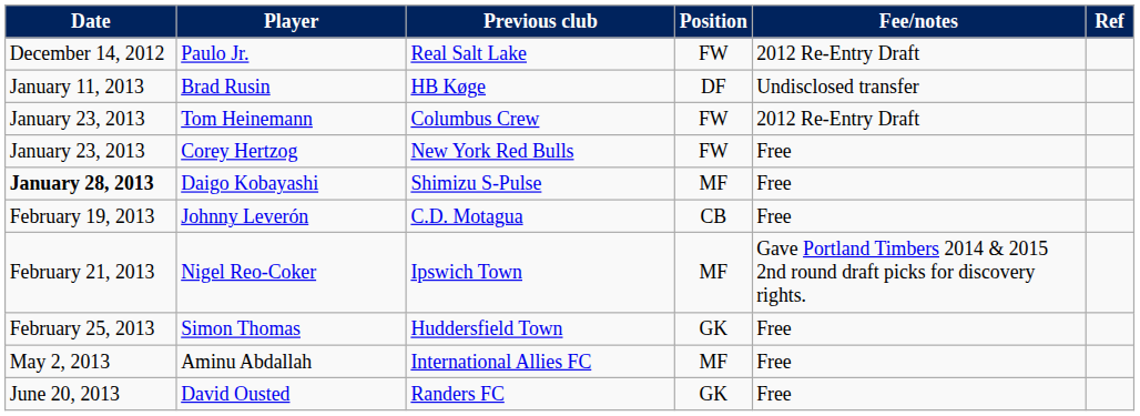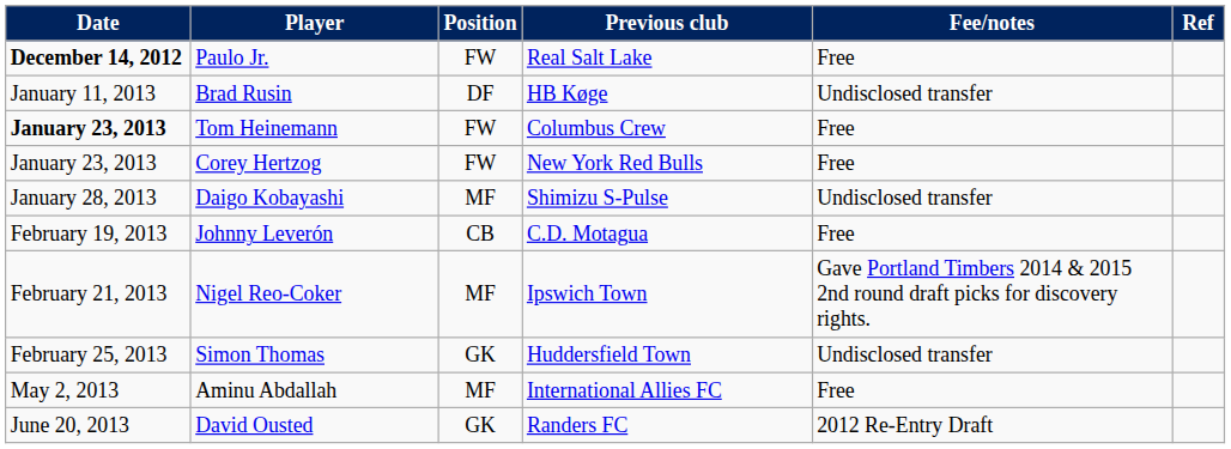 <table class="wikitable" style="text-align:left; font-size:95%;">
 <tr>
 <th style="background:#00235d; color:#fff; width:125px;">Date</th>
 <th style="background:#00235d; color:#fff; width:170px;">Player</th>
+<th style="background:#00235d; color:#fff; width:50px;">Position</th>
 <th style="background:#00235d; color:#fff; width:200px;">Previous club</th>
-<th style="background:#00235d; color:#fff; width:50px;">Position</th>
 <th style="background:#00235d; color:#fff; width:250px;">Fee/notes</th>
 <th style="background:#00235d; color:#fff; width:30px;">Ref</th>
 </tr>
 <tr>
-<td>December 14, 2012</td>
+<td><strong>December 14, 2012</strong></td>
 <td> <a href='#'>Paulo Jr.</a></td>
+<td style="text-align:center;">FW</td>
 <td> <a href='#'>Real Salt Lake</a></td>
-<td style="text-align:center;">FW</td>
-<td>2012 Re-Entry Draft</td>
+<td>Free</td>
 <td style="text-align:center;"></td>
 </tr>
 <tr>
 <td>January 11, 2013</td>
 <td> <a href='#'>Brad Rusin</a></td>
+<td style="text-align:center;">DF</td>
 <td> <a href='#'>HB Køge</a></td>
-<td style="text-align:center;">DF</td>
 <td>Undisclosed transfer</td>
 <td style="text-align:center;"></td>
 </tr>
 <tr>
-<td>January 23, 2013</td>
+<td><strong>January 23, 2013</strong></td>
 <td> <a href='#'>Tom Heinemann</a></td>
+<td style="text-align:center;">FW</td>
 <td> <a href='#'>Columbus Crew</a></td>
-<td style="text-align:center;">FW</td>
-<td>2012 Re-Entry Draft</td>
+<td>Free</td>
 <td style="text-align:center;"></td>
 </tr>
 <tr>
 <td>January 23, 2013</td>
 <td> <a href='#'>Corey Hertzog</a></td>
+<td style="text-align:center;">FW</td>
 <td> <a href='#'>New York Red Bulls</a></td>
-<td style="text-align:center;">FW</td>
 <td>Free</td>
 <td style="text-align:center;"></td>
 </tr>
 <tr>
-<td><strong>January 28, 2013</strong></td>
+<td>January 28, 2013</td>
 <td> <a href='#'>Daigo Kobayashi</a></td>
+<td style="text-align:center;">MF</td>
 <td> <a href='#'>Shimizu S-Pulse</a></td>
-<td style="text-align:center;">MF</td>
-<td>Free</td>
+<td>Undisclosed transfer</td>
 <td style="text-align:center;"></td>
 </tr>
 <tr>
 <td>February 19, 2013</td>
 <td> <a href='#'>Johnny Leverón</a></td>
+<td style="text-align:center;">CB</td>
 <td> <a href='#'>C.D. Motagua</a></td>
-<td style="text-align:center;">CB</td>
 <td>Free</td>
 <td style="text-align:center;"></td>
 </tr>
 <tr>
 <td>February 21, 2013</td>
 <td> <a href='#'>Nigel Reo-Coker</a></td>
+<td style="text-align:center;">MF</td>
 <td> <a href='#'>Ipswich Town</a></td>
-<td style="text-align:center;">MF</td>
 <td>Gave <a href='#'>Portland Timbers</a> 2014 & 2015 2nd round draft picks for discovery rights.</td>
 <td style="text-align:center;"></td>
 </tr>
 <tr>
 <td>February 25, 2013</td>
 <td> <a href='#'>Simon Thomas</a></td>
+<td style="text-align:center;">GK</td>
 <td> <a href='#'>Huddersfield Town</a></td>
-<td style="text-align:center;">GK</td>
-<td>Free</td>
+<td>Undisclosed transfer</td>
 <td style="text-align:center;"></td>
 </tr>
 <tr>
 <td>May 2, 2013</td>
 <td> Aminu Abdallah</td>
+<td style="text-align:center;">MF</td>
 <td> <a href='#'>International Allies FC</a></td>
-<td style="text-align:center;">MF</td>
 <td>Free</td>
 <td style="text-align:center;"></td>
 </tr>
 <tr>
 <td>June 20, 2013</td>
 <td> <a href='#'>David Ousted</a></td>
+<td style="text-align:center;">GK</td>
 <td> <a href='#'>Randers FC</a></td>
-<td style="text-align:center;">GK</td>
-<td>Free</td>
+<td>2012 Re-Entry Draft</td>
 <td style="text-align:center;"></td>
 </tr>
 </table>
